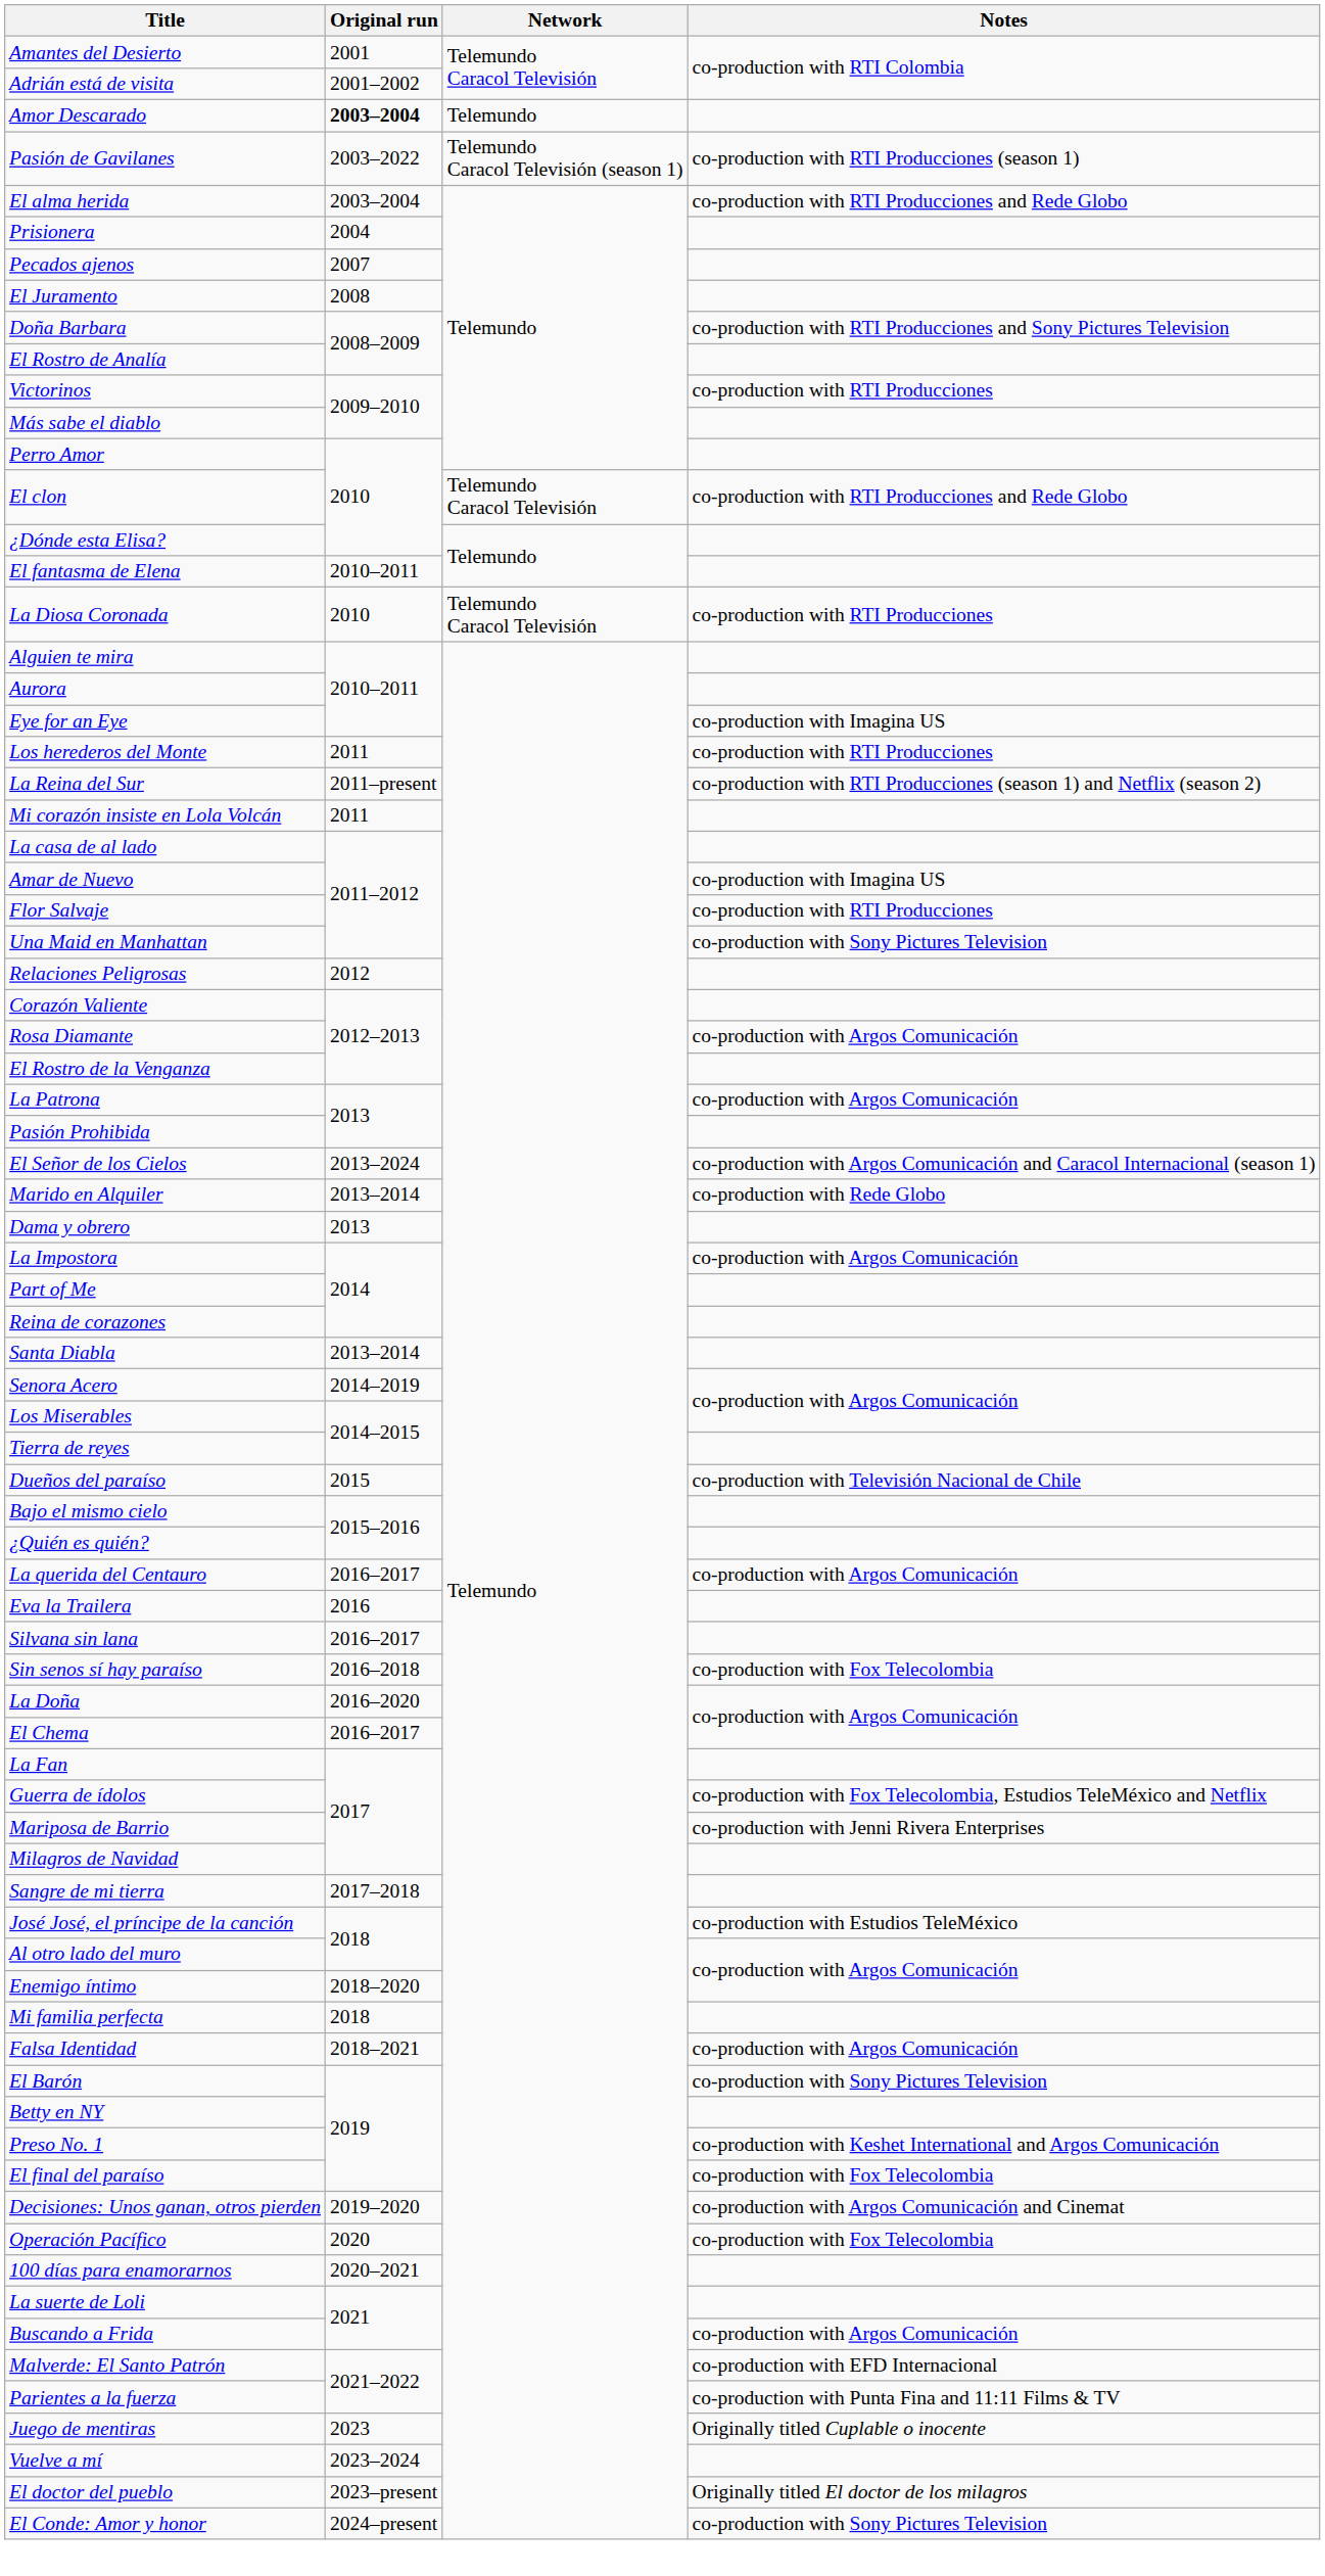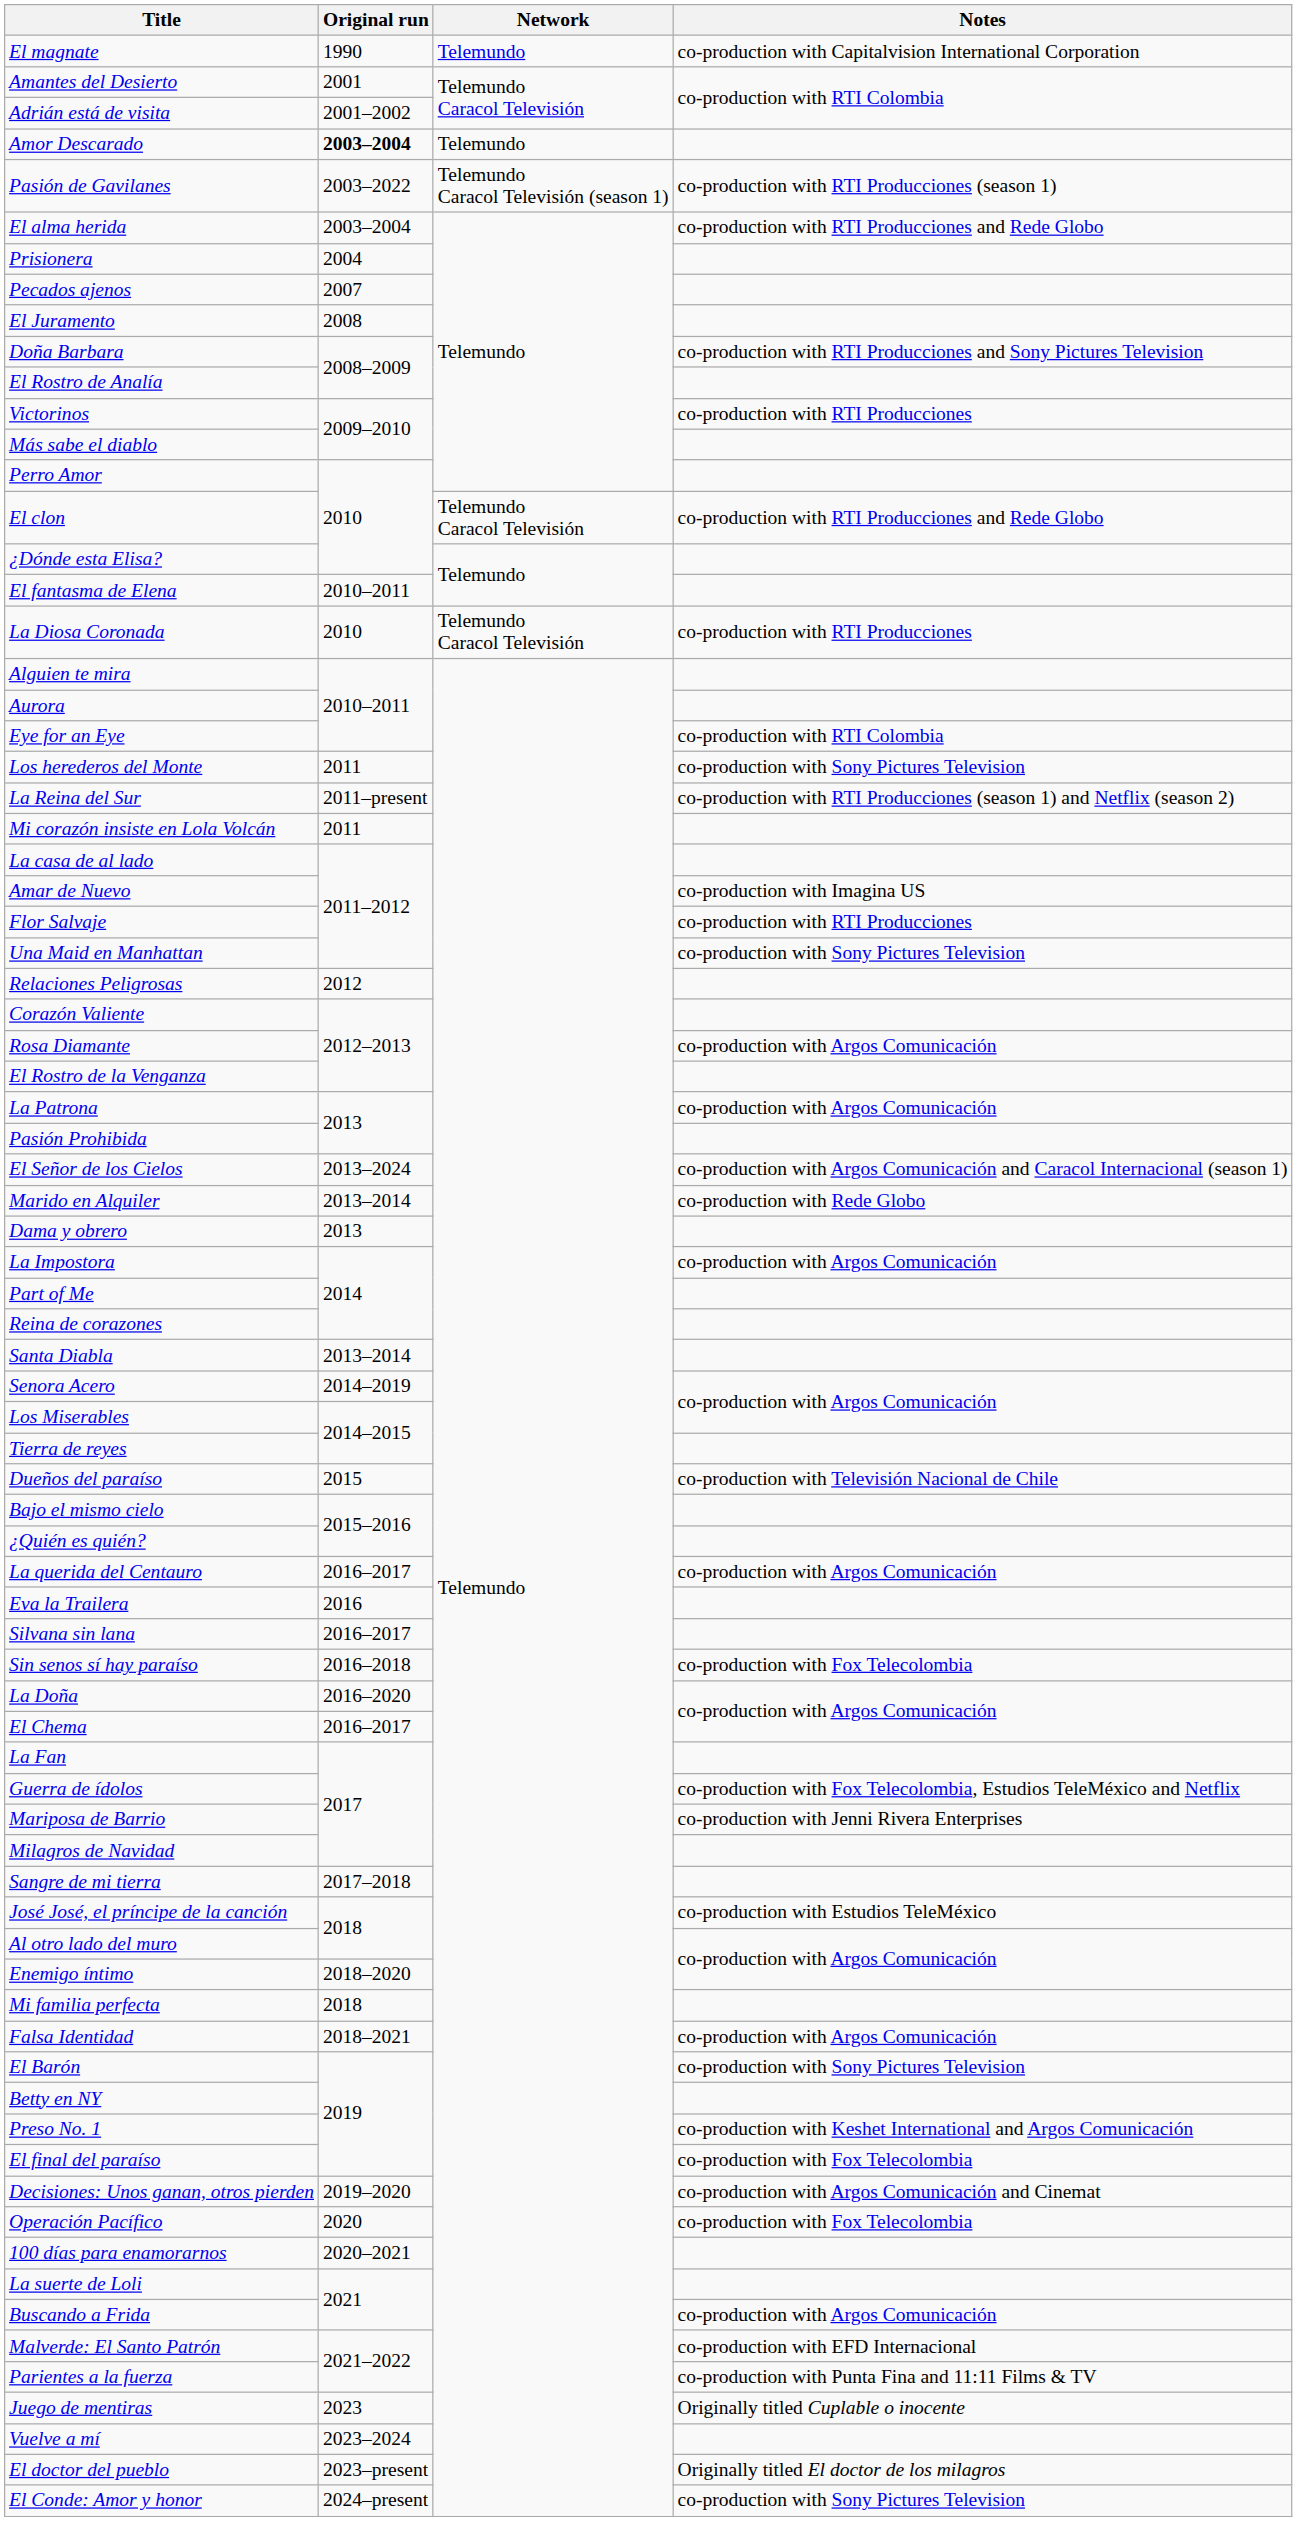 <table class="wikitable sortable">
 <tr>
 <th>Title</th>
 <th>Original run</th>
 <th>Network</th>
 <th>Notes</th>
+</tr>
+<tr>
+<td><em><a href='#'>El magnate</a></em></td>
+<td>1990</td>
+<td><a href='#'>Telemundo</a></td>
+<td>co-production with Capitalvision International Corporation</td>
 </tr>
 <tr>
 <td><em><a href='#'>Amantes del Desierto</a></em></td>
 <td>2001</td>
 <td rowspan="2">Telemundo<br><a href='#'>Caracol Televisión</a></td>
 <td rowspan="2">co-production with <a href='#'>RTI Colombia</a></td>
 </tr>
 <tr>
 <td><em><a href='#'>Adrián está de visita</a></em></td>
 <td>2001–2002</td>
 </tr>
 <tr>
 <td><em><a href='#'>Amor Descarado</a></em></td>
 <td><strong>2003–2004</strong></td>
 <td>Telemundo</td>
 <td></td>
 </tr>
 <tr>
 <td><em><a href='#'>Pasión de Gavilanes</a></em></td>
 <td>2003–2022</td>
 <td>Telemundo<br>Caracol Televisión (season 1)</td>
 <td>co-production with <a href='#'>RTI Producciones</a> (season 1)</td>
 </tr>
 <tr>
 <td><em><a href='#'>El alma herida</a></em></td>
 <td>2003–2004</td>
 <td rowspan="9">Telemundo</td>
 <td>co-production with <a href='#'>RTI Producciones</a> and <a href='#'>Rede Globo</a></td>
 </tr>
 <tr>
 <td><em><a href='#'>Prisionera</a></em></td>
 <td>2004</td>
 <td></td>
 </tr>
 <tr>
 <td><em><a href='#'>Pecados ajenos</a></em></td>
 <td>2007</td>
 <td></td>
 </tr>
 <tr>
 <td><em><a href='#'>El Juramento</a></em></td>
 <td>2008</td>
 <td></td>
 </tr>
 <tr>
 <td><em><a href='#'>Doña Barbara</a></em></td>
 <td rowspan="2">2008–2009</td>
 <td>co-production with <a href='#'>RTI Producciones</a> and <a href='#'>Sony Pictures Television</a></td>
 </tr>
 <tr>
 <td><em><a href='#'>El Rostro de Analía</a></em></td>
 <td></td>
 </tr>
 <tr>
 <td><em><a href='#'>Victorinos</a></em></td>
 <td rowspan="2">2009–2010</td>
 <td>co-production with <a href='#'>RTI Producciones</a></td>
 </tr>
 <tr>
 <td><em><a href='#'>Más sabe el diablo</a></em></td>
 <td></td>
 </tr>
 <tr>
 <td><em><a href='#'>Perro Amor</a></em></td>
 <td rowspan="3">2010</td>
 <td></td>
 </tr>
 <tr>
 <td><em><a href='#'>El clon</a></em></td>
 <td>Telemundo<br>Caracol Televisión</td>
 <td>co-production with <a href='#'>RTI Producciones</a> and <a href='#'>Rede Globo</a></td>
 </tr>
 <tr>
 <td><em><a href='#'>¿Dónde esta Elisa?</a></em></td>
 <td rowspan="2">Telemundo</td>
 <td></td>
 </tr>
 <tr>
 <td><em><a href='#'>El fantasma de Elena</a></em></td>
 <td>2010–2011</td>
 <td></td>
 </tr>
 <tr>
 <td><em><a href='#'>La Diosa Coronada</a></em></td>
 <td>2010</td>
 <td>Telemundo<br>Caracol Televisión</td>
 <td>co-production with <a href='#'>RTI Producciones</a></td>
 </tr>
 <tr>
 <td><em><a href='#'>Alguien te mira</a></em></td>
 <td rowspan="3">2010–2011</td>
 <td rowspan="60">Telemundo</td>
 <td></td>
 </tr>
 <tr>
 <td><em><a href='#'>Aurora</a></em></td>
 <td></td>
 </tr>
 <tr>
 <td><em><a href='#'>Eye for an Eye</a></em></td>
-<td>co-production with Imagina US</td>
+<td>co-production with <a href='#'>RTI Colombia</a></td>
 </tr>
 <tr>
 <td><em><a href='#'>Los herederos del Monte</a></em></td>
 <td>2011</td>
-<td>co-production with <a href='#'>RTI Producciones</a></td>
+<td>co-production with <a href='#'>Sony Pictures Television</a></td>
 </tr>
 <tr>
 <td><em><a href='#'>La Reina del Sur</a></em></td>
 <td>2011–present</td>
 <td>co-production with <a href='#'>RTI Producciones</a> (season 1) and <a href='#'>Netflix</a> (season 2)</td>
 </tr>
 <tr>
 <td><em><a href='#'>Mi corazón insiste en Lola Volcán</a></em></td>
 <td>2011</td>
 <td></td>
 </tr>
 <tr>
 <td><em><a href='#'>La casa de al lado</a></em></td>
 <td rowspan="4">2011–2012</td>
 <td></td>
 </tr>
 <tr>
 <td><em><a href='#'>Amar de Nuevo</a></em></td>
 <td>co-production with Imagina US</td>
 </tr>
 <tr>
 <td><em><a href='#'>Flor Salvaje</a></em></td>
 <td>co-production with <a href='#'>RTI Producciones</a></td>
 </tr>
 <tr>
 <td><em><a href='#'>Una Maid en Manhattan</a></em></td>
 <td>co-production with <a href='#'>Sony Pictures Television</a></td>
 </tr>
 <tr>
 <td><em><a href='#'>Relaciones Peligrosas</a></em></td>
 <td>2012</td>
 <td></td>
 </tr>
 <tr>
 <td><em><a href='#'>Corazón Valiente</a></em></td>
 <td rowspan="3">2012–2013</td>
 <td></td>
 </tr>
 <tr>
 <td><em><a href='#'>Rosa Diamante</a></em></td>
 <td>co-production with <a href='#'>Argos Comunicación</a></td>
 </tr>
 <tr>
 <td><em><a href='#'>El Rostro de la Venganza</a></em></td>
 </tr>
 <tr>
 <td><em><a href='#'>La Patrona</a></em></td>
 <td rowspan="2">2013</td>
 <td>co-production with <a href='#'>Argos Comunicación</a></td>
 </tr>
 <tr>
 <td><em><a href='#'>Pasión Prohibida</a></em></td>
 </tr>
 <tr>
 <td><em><a href='#'>El Señor de los Cielos</a></em></td>
 <td>2013–2024</td>
 <td>co-production with <a href='#'>Argos Comunicación</a> and <a href='#'>Caracol Internacional</a> (season 1)</td>
 </tr>
 <tr>
 <td><em><a href='#'>Marido en Alquiler</a></em></td>
 <td>2013–2014</td>
 <td>co-production with <a href='#'>Rede Globo</a></td>
 </tr>
 <tr>
 <td><em><a href='#'>Dama y obrero</a></em></td>
 <td>2013</td>
 <td></td>
 </tr>
 <tr>
 <td><em><a href='#'>La Impostora</a></em></td>
 <td rowspan="3">2014</td>
 <td>co-production with <a href='#'>Argos Comunicación</a></td>
 </tr>
 <tr>
 <td><em><a href='#'>Part of Me</a></em></td>
 <td></td>
 </tr>
 <tr>
 <td><em><a href='#'>Reina de corazones</a></em></td>
 <td></td>
 </tr>
 <tr>
 <td><em><a href='#'>Santa Diabla</a></em></td>
 <td>2013–2014</td>
 <td></td>
 </tr>
 <tr>
 <td><em><a href='#'>Senora Acero</a></em></td>
 <td>2014–2019</td>
 <td rowspan="2">co-production with <a href='#'>Argos Comunicación</a></td>
 </tr>
 <tr>
 <td><em><a href='#'>Los Miserables</a></em></td>
 <td rowspan="2">2014–2015</td>
 </tr>
 <tr>
 <td><em><a href='#'>Tierra de reyes</a></em></td>
 <td></td>
 </tr>
 <tr>
 <td><em><a href='#'>Dueños del paraíso</a></em></td>
 <td>2015</td>
 <td>co-production with <a href='#'>Televisión Nacional de Chile</a></td>
 </tr>
 <tr>
 <td><em><a href='#'>Bajo el mismo cielo</a></em></td>
 <td rowspan="2">2015–2016</td>
 <td></td>
 </tr>
 <tr>
 <td><em><a href='#'>¿Quién es quién?</a></em></td>
 <td></td>
 </tr>
 <tr>
 <td><em><a href='#'>La querida del Centauro</a></em></td>
 <td>2016–2017</td>
 <td>co-production with <a href='#'>Argos Comunicación</a></td>
 </tr>
 <tr>
 <td><em><a href='#'>Eva la Trailera</a></em></td>
 <td>2016</td>
 <td></td>
 </tr>
 <tr>
 <td><em><a href='#'>Silvana sin lana</a></em></td>
 <td>2016–2017</td>
 <td></td>
 </tr>
 <tr>
 <td><em><a href='#'>Sin senos sí hay paraíso</a></em></td>
 <td>2016–2018</td>
 <td>co-production with <a href='#'>Fox Telecolombia</a></td>
 </tr>
 <tr>
 <td><em><a href='#'>La Doña</a></em></td>
 <td>2016–2020</td>
 <td rowspan="2">co-production with <a href='#'>Argos Comunicación</a></td>
 </tr>
 <tr>
 <td><em><a href='#'>El Chema</a></em></td>
 <td>2016–2017</td>
 </tr>
 <tr>
 <td><em><a href='#'>La Fan</a></em></td>
 <td rowspan="4">2017</td>
 <td></td>
 </tr>
 <tr>
 <td><em><a href='#'>Guerra de ídolos</a></em></td>
 <td>co-production with <a href='#'>Fox Telecolombia</a>, Estudios TeleMéxico and <a href='#'>Netflix</a></td>
 </tr>
 <tr>
 <td><em><a href='#'>Mariposa de Barrio</a></em></td>
 <td>co-production with Jenni Rivera Enterprises</td>
 </tr>
 <tr>
 <td><em><a href='#'>Milagros de Navidad</a></em></td>
 </tr>
 <tr>
 <td><em><a href='#'>Sangre de mi tierra</a></em></td>
 <td>2017–2018</td>
 <td></td>
 </tr>
 <tr>
 <td><em><a href='#'>José José, el príncipe de la canción</a></em></td>
 <td rowspan="2">2018</td>
 <td>co-production with Estudios TeleMéxico</td>
 </tr>
 <tr>
 <td><em><a href='#'>Al otro lado del muro</a></em></td>
 <td rowspan="2">co-production with <a href='#'>Argos Comunicación</a></td>
 </tr>
 <tr>
 <td><em><a href='#'>Enemigo íntimo</a></em></td>
 <td>2018–2020</td>
 </tr>
 <tr>
 <td><em><a href='#'>Mi familia perfecta</a></em></td>
 <td>2018</td>
 <td></td>
 </tr>
 <tr>
 <td><em><a href='#'>Falsa Identidad</a></em></td>
 <td>2018–2021</td>
 <td>co-production with <a href='#'>Argos Comunicación</a></td>
 </tr>
 <tr>
 <td><em><a href='#'>El Barón</a></em></td>
 <td rowspan="4">2019</td>
 <td>co-production with <a href='#'>Sony Pictures Television</a></td>
 </tr>
 <tr>
 <td><em><a href='#'>Betty en NY</a></em></td>
 <td></td>
 </tr>
 <tr>
 <td><em><a href='#'>Preso No. 1</a></em></td>
 <td>co-production with <a href='#'>Keshet International</a> and <a href='#'>Argos Comunicación</a></td>
 </tr>
 <tr>
 <td><em><a href='#'>El final del paraíso</a></em></td>
 <td>co-production with <a href='#'>Fox Telecolombia</a></td>
 </tr>
 <tr>
 <td><em><a href='#'>Decisiones: Unos ganan, otros pierden</a></em></td>
 <td>2019–2020</td>
 <td>co-production with <a href='#'>Argos Comunicación</a> and Cinemat</td>
 </tr>
 <tr>
 <td><em><a href='#'>Operación Pacífico</a></em></td>
 <td>2020</td>
 <td>co-production with <a href='#'>Fox Telecolombia</a></td>
 </tr>
 <tr>
 <td><em><a href='#'>100 días para enamorarnos</a></em></td>
 <td>2020–2021</td>
 <td></td>
 </tr>
 <tr>
 <td><em><a href='#'>La suerte de Loli</a></em></td>
 <td rowspan="2">2021</td>
 </tr>
 <tr>
 <td><em><a href='#'>Buscando a Frida</a></em></td>
 <td>co-production with <a href='#'>Argos Comunicación</a></td>
 </tr>
 <tr>
 <td><em><a href='#'>Malverde: El Santo Patrón</a></em></td>
 <td rowspan="2">2021–2022</td>
 <td>co-production with EFD Internacional</td>
 </tr>
 <tr>
 <td><em><a href='#'>Parientes a la fuerza</a></em></td>
 <td>co-production with Punta Fina and 11:11 Films & TV</td>
 </tr>
 <tr>
 <td><em><a href='#'>Juego de mentiras</a></em></td>
 <td>2023</td>
 <td>Originally titled <em>Cuplable o inocente</em></td>
 </tr>
 <tr>
 <td><em><a href='#'>Vuelve a mí</a></em></td>
 <td>2023–2024</td>
 <td></td>
 </tr>
 <tr>
 <td><em><a href='#'>El doctor del pueblo</a></em></td>
 <td>2023–present</td>
 <td>Originally titled <em>El doctor de los milagros</em></td>
 </tr>
 <tr>
 <td><em><a href='#'>El Conde: Amor y honor</a></em></td>
 <td>2024–present</td>
 <td>co-production with <a href='#'>Sony Pictures Television</a></td>
 </tr>
 </table>
